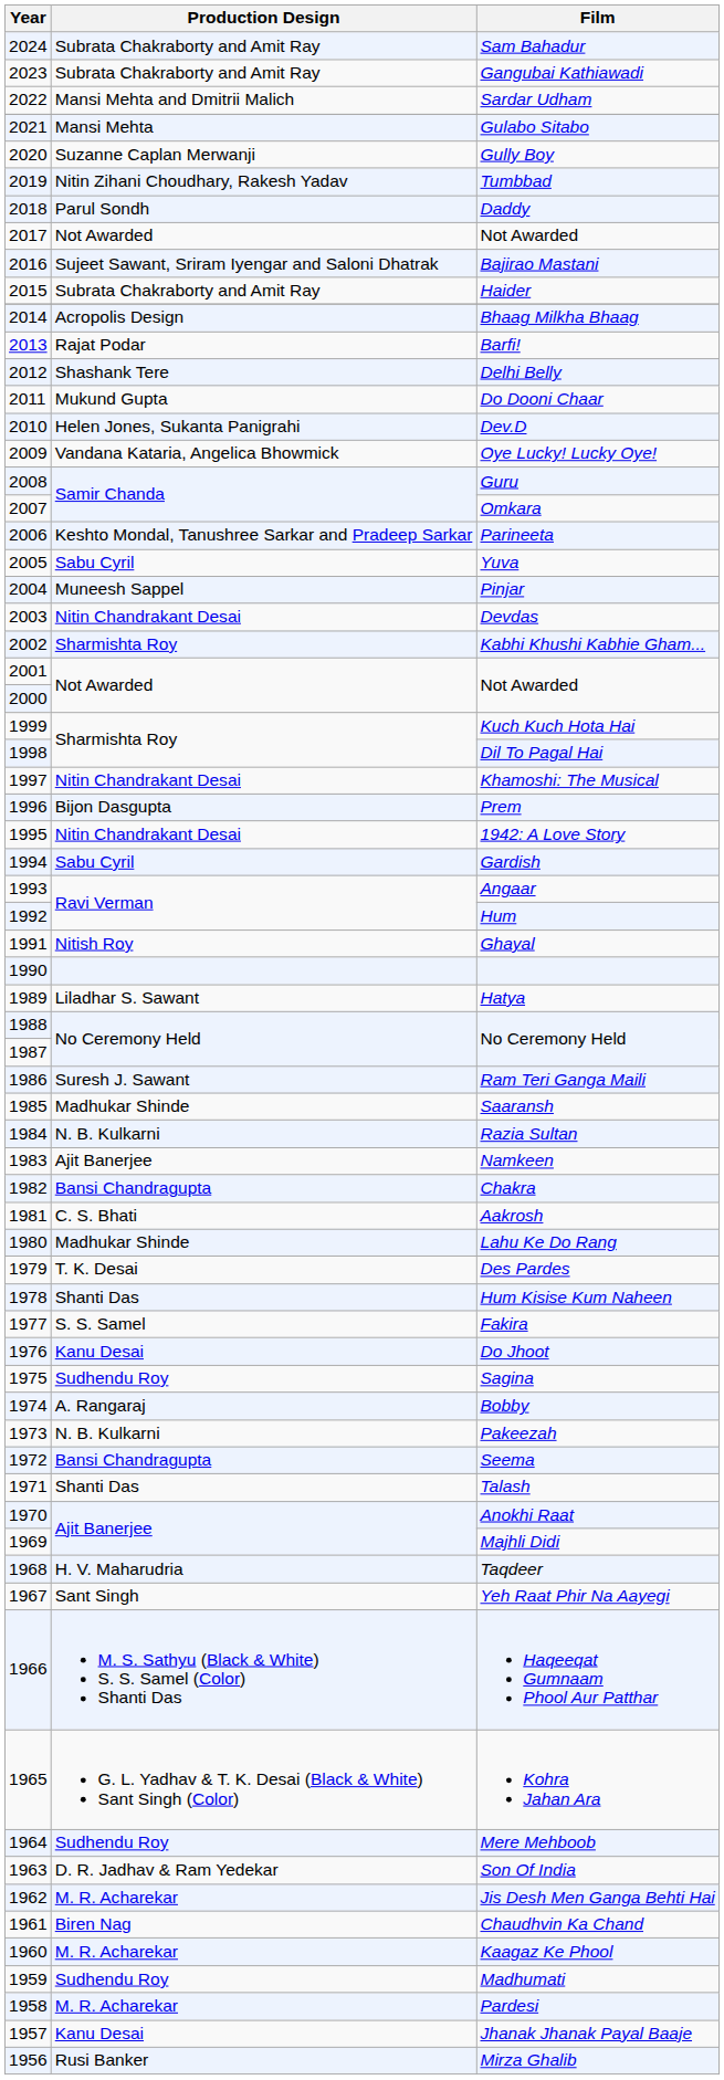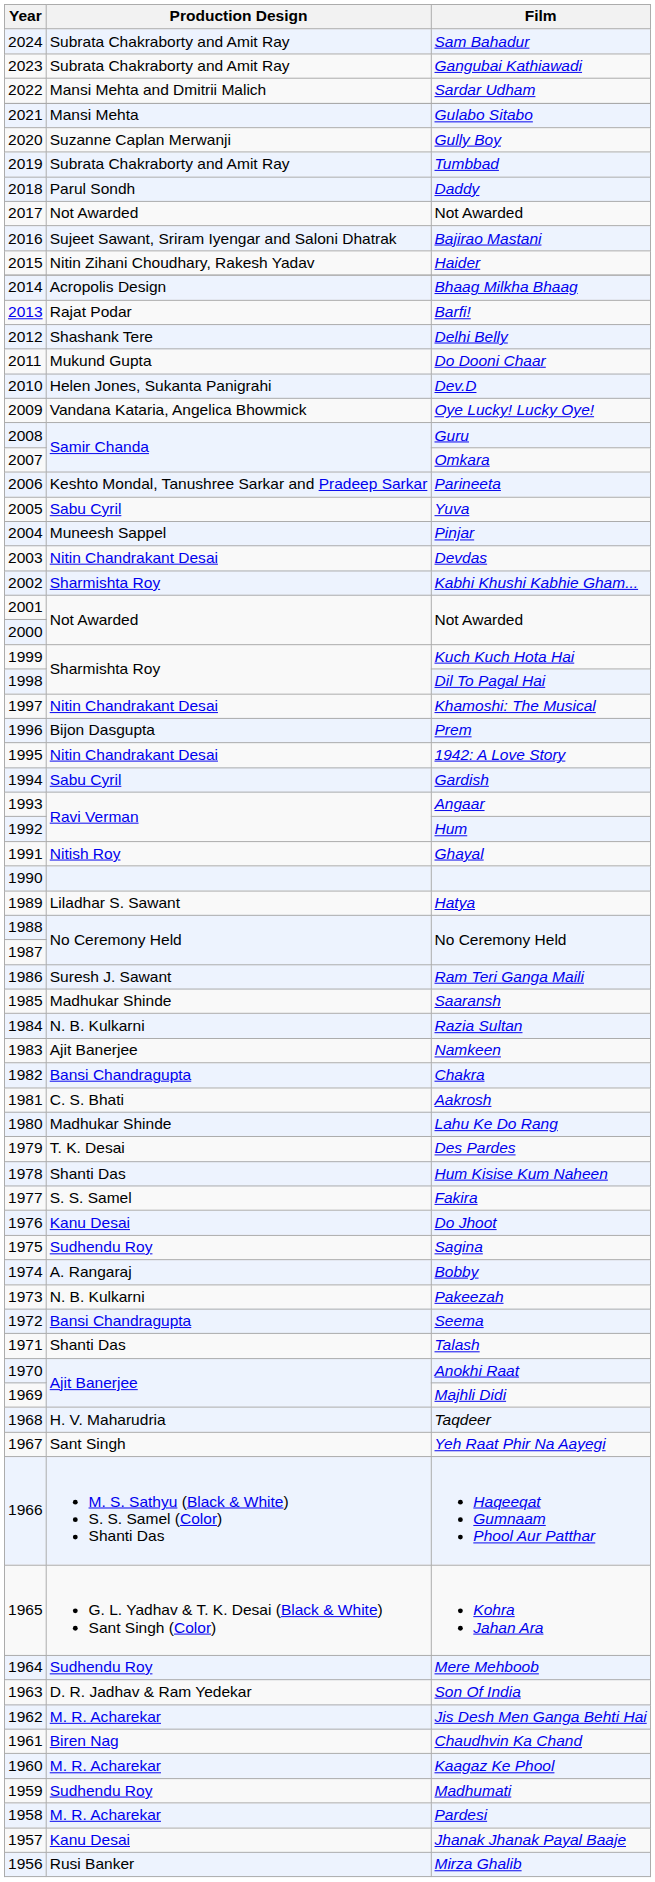 <table class="wikitable">
 <tr>
 <th>Year</th>
 <th>Production Design</th>
 <th>Film</th>
 </tr>
 <tr bgcolor=#edf3fe>
 <td>2024</td>
 <td>Subrata Chakraborty and Amit Ray</td>
 <td><em><a href='#'>Sam Bahadur</a></em></td>
 </tr>
 <tr>
 <td>2023</td>
 <td>Subrata Chakraborty and Amit Ray</td>
 <td><em><a href='#'>Gangubai Kathiawadi</a></em></td>
 </tr>
 <tr>
 <td>2022</td>
 <td>Mansi Mehta and Dmitrii Malich</td>
 <td><em><a href='#'>Sardar Udham</a></em></td>
 </tr>
 <tr>
 </tr>
 <tr bgcolor=#edf3fe>
 <td>2021</td>
 <td>Mansi Mehta</td>
 <td><em><a href='#'>Gulabo Sitabo</a></em></td>
 </tr>
 <tr>
 <td>2020</td>
 <td>Suzanne Caplan Merwanji</td>
 <td><em><a href='#'>Gully Boy</a></em></td>
 </tr>
 <tr bgcolor=#edf3fe>
 <td>2019</td>
-<td>Nitin Zihani Choudhary, Rakesh Yadav</td>
+<td>Subrata Chakraborty and Amit Ray</td>
 <td><em><a href='#'>Tumbbad</a></em></td>
 </tr>
 <tr bgcolor=#edf3fe>
 <td>2018</td>
 <td>Parul Sondh</td>
 <td><em><a href='#'>Daddy</a></em></td>
 </tr>
 <tr>
 <td>2017</td>
 <td>Not Awarded</td>
 <td>Not Awarded</td>
 </tr>
 <tr bgcolor=#edf3fe>
 <td>2016</td>
 <td>Sujeet Sawant, Sriram Iyengar and Saloni Dhatrak</td>
 <td><em><a href='#'>Bajirao Mastani</a></em></td>
 </tr>
 <tr>
 <td>2015</td>
-<td>Subrata Chakraborty and Amit Ray</td>
+<td>Nitin Zihani Choudhary, Rakesh Yadav</td>
 <td><em><a href='#'>Haider</a></em></td>
 </tr>
 <tr>
 </tr>
 <tr bgcolor=#edf3fe>
 <td>2014</td>
 <td>Acropolis Design</td>
 <td><em><a href='#'>Bhaag Milkha Bhaag</a></em></td>
 </tr>
 <tr>
 <td><a href='#'>2013</a></td>
 <td>Rajat Podar</td>
 <td><em><a href='#'>Barfi!</a></em></td>
 </tr>
 <tr bgcolor=#edf3fe>
 <td>2012</td>
 <td>Shashank Tere</td>
 <td><em><a href='#'>Delhi Belly</a></em></td>
 </tr>
 <tr>
 <td>2011</td>
 <td>Mukund Gupta</td>
 <td><em><a href='#'>Do Dooni Chaar</a></em></td>
 </tr>
 <tr bgcolor=#edf3fe>
 <td>2010</td>
 <td>Helen Jones, Sukanta Panigrahi</td>
 <td><em><a href='#'>Dev.D</a></em></td>
 </tr>
 <tr>
 <td>2009</td>
 <td>Vandana Kataria, Angelica Bhowmick</td>
 <td><em><a href='#'>Oye Lucky! Lucky Oye!</a></em></td>
 </tr>
 <tr bgcolor=#edf3fe>
 <td>2008</td>
 <td rowspan="2"><a href='#'>Samir Chanda</a></td>
 <td><em><a href='#'>Guru</a></em></td>
 </tr>
 <tr>
 <td>2007</td>
 <td><em><a href='#'>Omkara</a></em></td>
 </tr>
 <tr bgcolor=#edf3fe>
 <td>2006</td>
 <td>Keshto Mondal, Tanushree Sarkar and <a href='#'>Pradeep Sarkar</a></td>
 <td><em><a href='#'>Parineeta</a></em></td>
 </tr>
 <tr>
 <td>2005</td>
 <td><a href='#'>Sabu Cyril</a></td>
 <td><em><a href='#'>Yuva</a></em></td>
 </tr>
 <tr bgcolor=#edf3fe>
 <td>2004</td>
 <td>Muneesh Sappel</td>
 <td><em><a href='#'>Pinjar</a></em></td>
 </tr>
 <tr>
 <td>2003</td>
 <td><a href='#'>Nitin Chandrakant Desai</a></td>
 <td><em><a href='#'>Devdas</a></em></td>
 </tr>
 <tr bgcolor=#edf3fe>
 <td>2002</td>
 <td><a href='#'>Sharmishta Roy</a></td>
 <td><em><a href='#'>Kabhi Khushi Kabhie Gham...</a></em></td>
 </tr>
 <tr>
 <td>2001</td>
 <td rowspan="2">Not Awarded</td>
 <td rowspan="2">Not Awarded</td>
 </tr>
 <tr bgcolor=#edf3fe>
 <td>2000</td>
 </tr>
 <tr>
 <td>1999</td>
 <td rowspan="2">Sharmishta Roy</td>
 <td><em><a href='#'>Kuch Kuch Hota Hai</a></em></td>
 </tr>
 <tr bgcolor=#edf3fe>
 <td>1998</td>
 <td><em><a href='#'>Dil To Pagal Hai</a></em></td>
 </tr>
 <tr>
 <td>1997</td>
 <td><a href='#'>Nitin Chandrakant Desai</a></td>
 <td><em><a href='#'>Khamoshi: The Musical</a></em></td>
 </tr>
 <tr bgcolor=#edf3fe>
 <td>1996</td>
 <td>Bijon Dasgupta</td>
 <td><em><a href='#'>Prem</a></em></td>
 </tr>
 <tr>
 <td>1995</td>
 <td><a href='#'>Nitin Chandrakant Desai</a></td>
 <td><em><a href='#'>1942: A Love Story</a></em></td>
 </tr>
 <tr bgcolor=#edf3fe>
 <td>1994</td>
 <td><a href='#'>Sabu Cyril</a></td>
 <td><em><a href='#'>Gardish</a></em></td>
 </tr>
 <tr>
 <td>1993</td>
 <td rowspan="2"><a href='#'>Ravi Verman</a></td>
 <td><em><a href='#'>Angaar</a></em></td>
 </tr>
 <tr bgcolor=#edf3fe>
 <td>1992</td>
 <td><em><a href='#'>Hum</a></em></td>
 </tr>
 <tr>
 <td>1991</td>
 <td><a href='#'>Nitish Roy</a></td>
 <td><em><a href='#'>Ghayal</a></em></td>
 </tr>
 <tr bgcolor=#edf3fe>
 <td>1990</td>
 <td></td>
 <td></td>
 </tr>
 <tr>
 <td>1989</td>
 <td>Liladhar S. Sawant</td>
 <td><em><a href='#'>Hatya</a></em></td>
 </tr>
 <tr bgcolor=#edf3fe>
 <td>1988</td>
 <td rowspan="2">No Ceremony Held</td>
 <td rowspan="2">No Ceremony Held</td>
 </tr>
 <tr>
 <td>1987</td>
 </tr>
 <tr bgcolor=#edf3fe>
 <td>1986</td>
 <td>Suresh J. Sawant</td>
 <td><em><a href='#'>Ram Teri Ganga Maili</a></em></td>
 </tr>
 <tr>
 <td>1985</td>
 <td>Madhukar Shinde</td>
 <td><em><a href='#'>Saaransh</a></em></td>
 </tr>
 <tr bgcolor=#edf3fe>
 <td>1984</td>
 <td>N. B. Kulkarni</td>
 <td><em><a href='#'>Razia Sultan</a> </em></td>
 </tr>
 <tr>
 <td>1983</td>
 <td>Ajit Banerjee</td>
 <td><em><a href='#'>Namkeen</a></em></td>
 </tr>
 <tr bgcolor=#edf3fe>
 <td>1982</td>
 <td><a href='#'>Bansi Chandragupta</a></td>
 <td><em><a href='#'>Chakra</a></em></td>
 </tr>
 <tr>
 <td>1981</td>
 <td>C. S. Bhati</td>
 <td><em><a href='#'>Aakrosh</a></em></td>
 </tr>
 <tr bgcolor=#edf3fe>
 <td>1980</td>
 <td>Madhukar Shinde</td>
 <td><em><a href='#'>Lahu Ke Do Rang</a></em></td>
 </tr>
 <tr>
 <td>1979</td>
 <td>T. K. Desai</td>
 <td><em><a href='#'>Des Pardes</a></em></td>
 </tr>
 <tr bgcolor=#edf3fe>
 <td>1978</td>
 <td>Shanti Das</td>
 <td><em><a href='#'>Hum Kisise Kum Naheen</a></em></td>
 </tr>
 <tr>
 <td>1977</td>
 <td>S. S. Samel</td>
 <td><em><a href='#'>Fakira</a></em></td>
 </tr>
 <tr bgcolor=#edf3fe>
 <td>1976</td>
 <td><a href='#'>Kanu Desai</a></td>
 <td><em><a href='#'>Do Jhoot</a></em></td>
 </tr>
 <tr>
 <td>1975</td>
 <td><a href='#'>Sudhendu Roy</a></td>
 <td><em><a href='#'>Sagina</a></em></td>
 </tr>
 <tr bgcolor=#edf3fe>
 <td>1974</td>
 <td>A. Rangaraj</td>
 <td><em><a href='#'>Bobby</a></em></td>
 </tr>
 <tr>
 <td>1973</td>
 <td>N. B. Kulkarni</td>
 <td><em><a href='#'>Pakeezah</a></em></td>
 </tr>
 <tr bgcolor=#edf3fe>
 <td>1972</td>
 <td><a href='#'>Bansi Chandragupta</a></td>
 <td><em><a href='#'>Seema</a></em></td>
 </tr>
 <tr>
 <td>1971</td>
 <td>Shanti Das</td>
 <td><em><a href='#'>Talash</a></em></td>
 </tr>
 <tr bgcolor=#edf3fe>
 <td>1970</td>
 <td rowspan="2"><a href='#'>Ajit Banerjee</a></td>
 <td><em><a href='#'>Anokhi Raat</a></em></td>
 </tr>
 <tr>
 <td>1969</td>
 <td><em><a href='#'>Majhli Didi</a></em></td>
 </tr>
 <tr bgcolor=#edf3fe>
 <td>1968</td>
 <td>H. V. Maharudria</td>
 <td><em>Taqdeer</em></td>
 </tr>
 <tr>
 <td>1967</td>
 <td>Sant Singh</td>
 <td><em><a href='#'>Yeh Raat Phir Na Aayegi</a></em></td>
 </tr>
 <tr bgcolor=#edf3fe>
 <td>1966</td>
 <td><br><ul><li><a href='#'>M. S. Sathyu</a> (<a href='#'>Black & White</a>)</li><li>S. S. Samel (<a href='#'>Color</a>)</li><li>Shanti Das</li></ul></td>
 <td><br><ul><li><em><a href='#'>Haqeeqat</a></em></li><li><em><a href='#'>Gumnaam</a></em></li><li><em><a href='#'>Phool Aur Patthar</a></em></li></ul></td>
 </tr>
 <tr>
 <td>1965</td>
 <td><br><ul><li>G. L. Yadhav & T. K. Desai (<a href='#'>Black & White</a>)</li><li>Sant Singh (<a href='#'>Color</a>)</li></ul></td>
 <td><br><ul><li><em><a href='#'>Kohra</a></em></li><li><em><a href='#'>Jahan Ara</a></em></li></ul></td>
 </tr>
 <tr bgcolor=#edf3fe>
 <td>1964</td>
 <td><a href='#'>Sudhendu Roy</a></td>
 <td><em><a href='#'>Mere Mehboob</a></em></td>
 </tr>
 <tr>
 <td>1963</td>
 <td>D. R. Jadhav & Ram Yedekar</td>
 <td><em><a href='#'>Son Of India</a></em></td>
 </tr>
 <tr bgcolor=#edf3fe>
 <td>1962</td>
 <td><a href='#'>M. R. Acharekar</a></td>
 <td><em><a href='#'>Jis Desh Men Ganga Behti Hai</a></em></td>
 </tr>
 <tr>
 <td>1961</td>
 <td><a href='#'>Biren Nag</a></td>
 <td><em><a href='#'>Chaudhvin Ka Chand</a></em></td>
 </tr>
 <tr bgcolor=#edf3fe>
 <td>1960</td>
 <td><a href='#'>M. R. Acharekar</a></td>
 <td><em><a href='#'>Kaagaz Ke Phool</a></em></td>
 </tr>
 <tr>
 <td>1959</td>
 <td><a href='#'>Sudhendu Roy</a></td>
 <td><em><a href='#'>Madhumati</a></em></td>
 </tr>
 <tr bgcolor=#edf3fe>
 <td>1958</td>
 <td><a href='#'>M. R. Acharekar</a></td>
 <td><em><a href='#'>Pardesi</a></em></td>
 </tr>
 <tr>
 <td>1957</td>
 <td><a href='#'>Kanu Desai</a></td>
 <td><em><a href='#'>Jhanak Jhanak Payal Baaje</a></em></td>
 </tr>
 <tr bgcolor=#edf3fe>
 <td>1956</td>
 <td>Rusi Banker</td>
 <td><em><a href='#'>Mirza Ghalib</a></em></td>
 </tr>
 </table>
